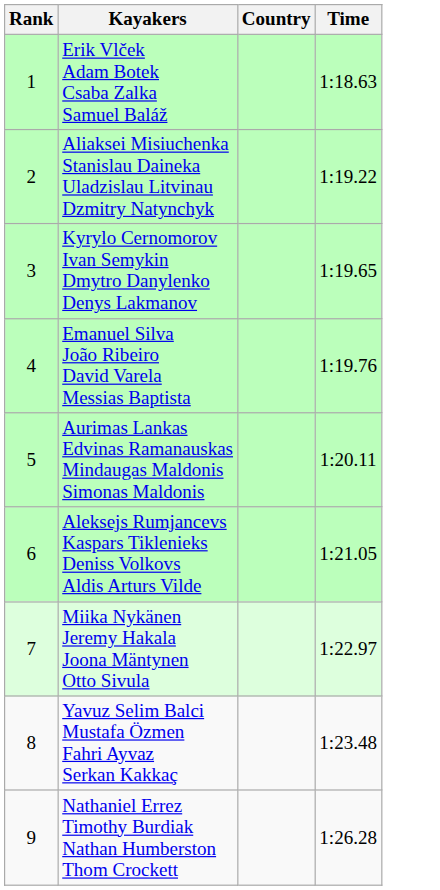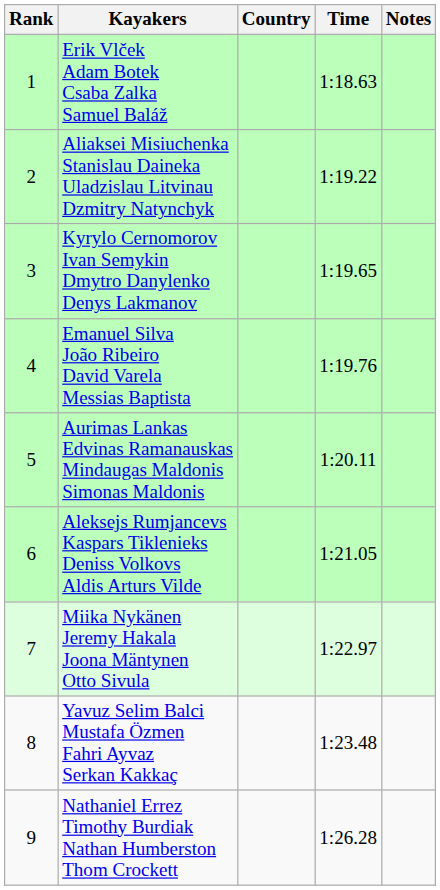 <table class="wikitable" style="text-align:center">
 <tr>
 <th>Rank</th>
 <th>Kayakers</th>
 <th>Country</th>
 <th>Time</th>
+<th>Notes</th>
 </tr>
 <tr bgcolor=bbffbb>
 <td>1</td>
 <td align="left"><a href='#'>Erik Vlček</a><br><a href='#'>Adam Botek</a><br><a href='#'>Csaba Zalka</a><br><a href='#'>Samuel Baláž</a></td>
 <td align="left"></td>
 <td>1:18.63</td>
+<td></td>
 </tr>
 <tr bgcolor=bbffbb>
 <td>2</td>
 <td align="left"><a href='#'>Aliaksei Misiuchenka</a><br><a href='#'>Stanislau Daineka</a><br><a href='#'>Uladzislau Litvinau</a><br><a href='#'>Dzmitry Natynchyk</a></td>
 <td align="left"></td>
 <td>1:19.22</td>
+<td></td>
 </tr>
 <tr bgcolor=bbffbb>
 <td>3</td>
 <td align="left"><a href='#'>Kyrylo Cernomorov</a><br><a href='#'>Ivan Semykin</a><br><a href='#'>Dmytro Danylenko</a><br><a href='#'>Denys Lakmanov</a></td>
 <td align="left"></td>
 <td>1:19.65</td>
+<td></td>
 </tr>
 <tr bgcolor=bbffbb>
 <td>4</td>
 <td align="left"><a href='#'>Emanuel Silva</a><br><a href='#'>João Ribeiro</a><br><a href='#'>David Varela</a><br><a href='#'>Messias Baptista</a></td>
 <td align="left"></td>
 <td>1:19.76</td>
+<td></td>
 </tr>
 <tr bgcolor=bbffbb>
 <td>5</td>
 <td align="left"><a href='#'>Aurimas Lankas</a><br><a href='#'>Edvinas Ramanauskas</a><br><a href='#'>Mindaugas Maldonis</a><br><a href='#'>Simonas Maldonis</a></td>
 <td align="left"></td>
 <td>1:20.11</td>
+<td></td>
 </tr>
 <tr bgcolor=bbffbb>
 <td>6</td>
 <td align="left"><a href='#'>Aleksejs Rumjancevs</a><br><a href='#'>Kaspars Tiklenieks</a><br><a href='#'>Deniss Volkovs</a><br><a href='#'>Aldis Arturs Vilde</a></td>
 <td align="left"></td>
 <td>1:21.05</td>
+<td></td>
 </tr>
 <tr bgcolor=ddffdd>
 <td>7</td>
 <td align="left"><a href='#'>Miika Nykänen</a><br><a href='#'>Jeremy Hakala</a><br><a href='#'>Joona Mäntynen</a><br><a href='#'>Otto Sivula</a></td>
 <td align="left"></td>
 <td>1:22.97</td>
+<td></td>
 </tr>
 <tr>
 <td>8</td>
 <td align="left"><a href='#'>Yavuz Selim Balci</a><br><a href='#'>Mustafa Özmen</a><br><a href='#'>Fahri Ayvaz</a><br><a href='#'>Serkan Kakkaç</a></td>
 <td align="left"></td>
 <td>1:23.48</td>
+<td></td>
 </tr>
 <tr>
 <td>9</td>
 <td align="left"><a href='#'>Nathaniel Errez</a><br><a href='#'>Timothy Burdiak</a><br><a href='#'>Nathan Humberston</a><br><a href='#'>Thom Crockett</a></td>
 <td align="left"></td>
 <td>1:26.28</td>
+<td></td>
 </tr>
 </table>
